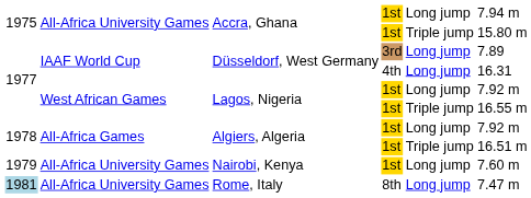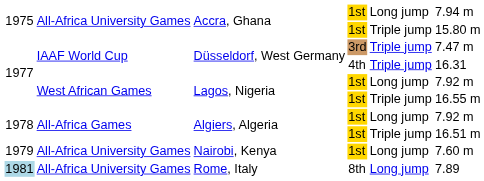 <table>
 <tr>
 <td rowspan=2>1975</td>
 <td rowspan=2><a href='#'>All-Africa University Games</a></td>
 <td rowspan=2><a href='#'>Accra</a>, Ghana</td>
 <td bgcolor=gold>1st</td>
 <td>Long jump</td>
 <td>7.94 m</td>
 </tr>
 <tr>
 <td bgcolor=gold>1st</td>
 <td>Triple jump</td>
 <td>15.80 m</td>
 </tr>
 <tr>
 <td rowspan=4>1977</td>
 <td rowspan=2><a href='#'>IAAF World Cup</a></td>
 <td rowspan=2><a href='#'>Düsseldorf</a>, West Germany</td>
 <td bgcolor=cc9966>3rd</td>
-<td><a href='#'>Long jump</a></td>
-<td>7.89</td>
+<td><a href='#'>Triple jump</a></td>
+<td>7.47 m</td>
 </tr>
 <tr>
 <td>4th</td>
-<td><a href='#'>Long jump</a></td>
+<td><a href='#'>Triple jump</a></td>
 <td>16.31</td>
 </tr>
 <tr>
 <td rowspan=2><a href='#'>West African Games</a></td>
 <td rowspan=2><a href='#'>Lagos</a>, Nigeria</td>
 <td bgcolor=gold>1st</td>
 <td>Long jump</td>
 <td>7.92 m</td>
 </tr>
 <tr>
 <td bgcolor=gold>1st</td>
 <td>Triple jump</td>
 <td>16.55 m</td>
 </tr>
 <tr>
 <td rowspan=2>1978</td>
 <td rowspan=2><a href='#'>All-Africa Games</a></td>
 <td rowspan=2><a href='#'>Algiers</a>, Algeria</td>
 <td bgcolor=gold>1st</td>
 <td>Long jump</td>
 <td>7.92 m</td>
 </tr>
 <tr>
 <td bgcolor=gold>1st</td>
 <td>Triple jump</td>
 <td>16.51 m</td>
 </tr>
 <tr>
 <td>1979</td>
 <td><a href='#'>All-Africa University Games</a></td>
 <td><a href='#'>Nairobi</a>, Kenya</td>
 <td bgcolor=gold>1st</td>
 <td>Long jump</td>
 <td>7.60 m</td>
 </tr>
 <tr>
 <td style="background: lightblue;">1981</td>
 <td><a href='#'>All-Africa University Games</a></td>
 <td><a href='#'>Rome</a>, Italy</td>
 <td>8th</td>
 <td><a href='#'>Long jump</a></td>
-<td>7.47 m</td>
+<td>7.89</td>
 </tr>
 </table>
